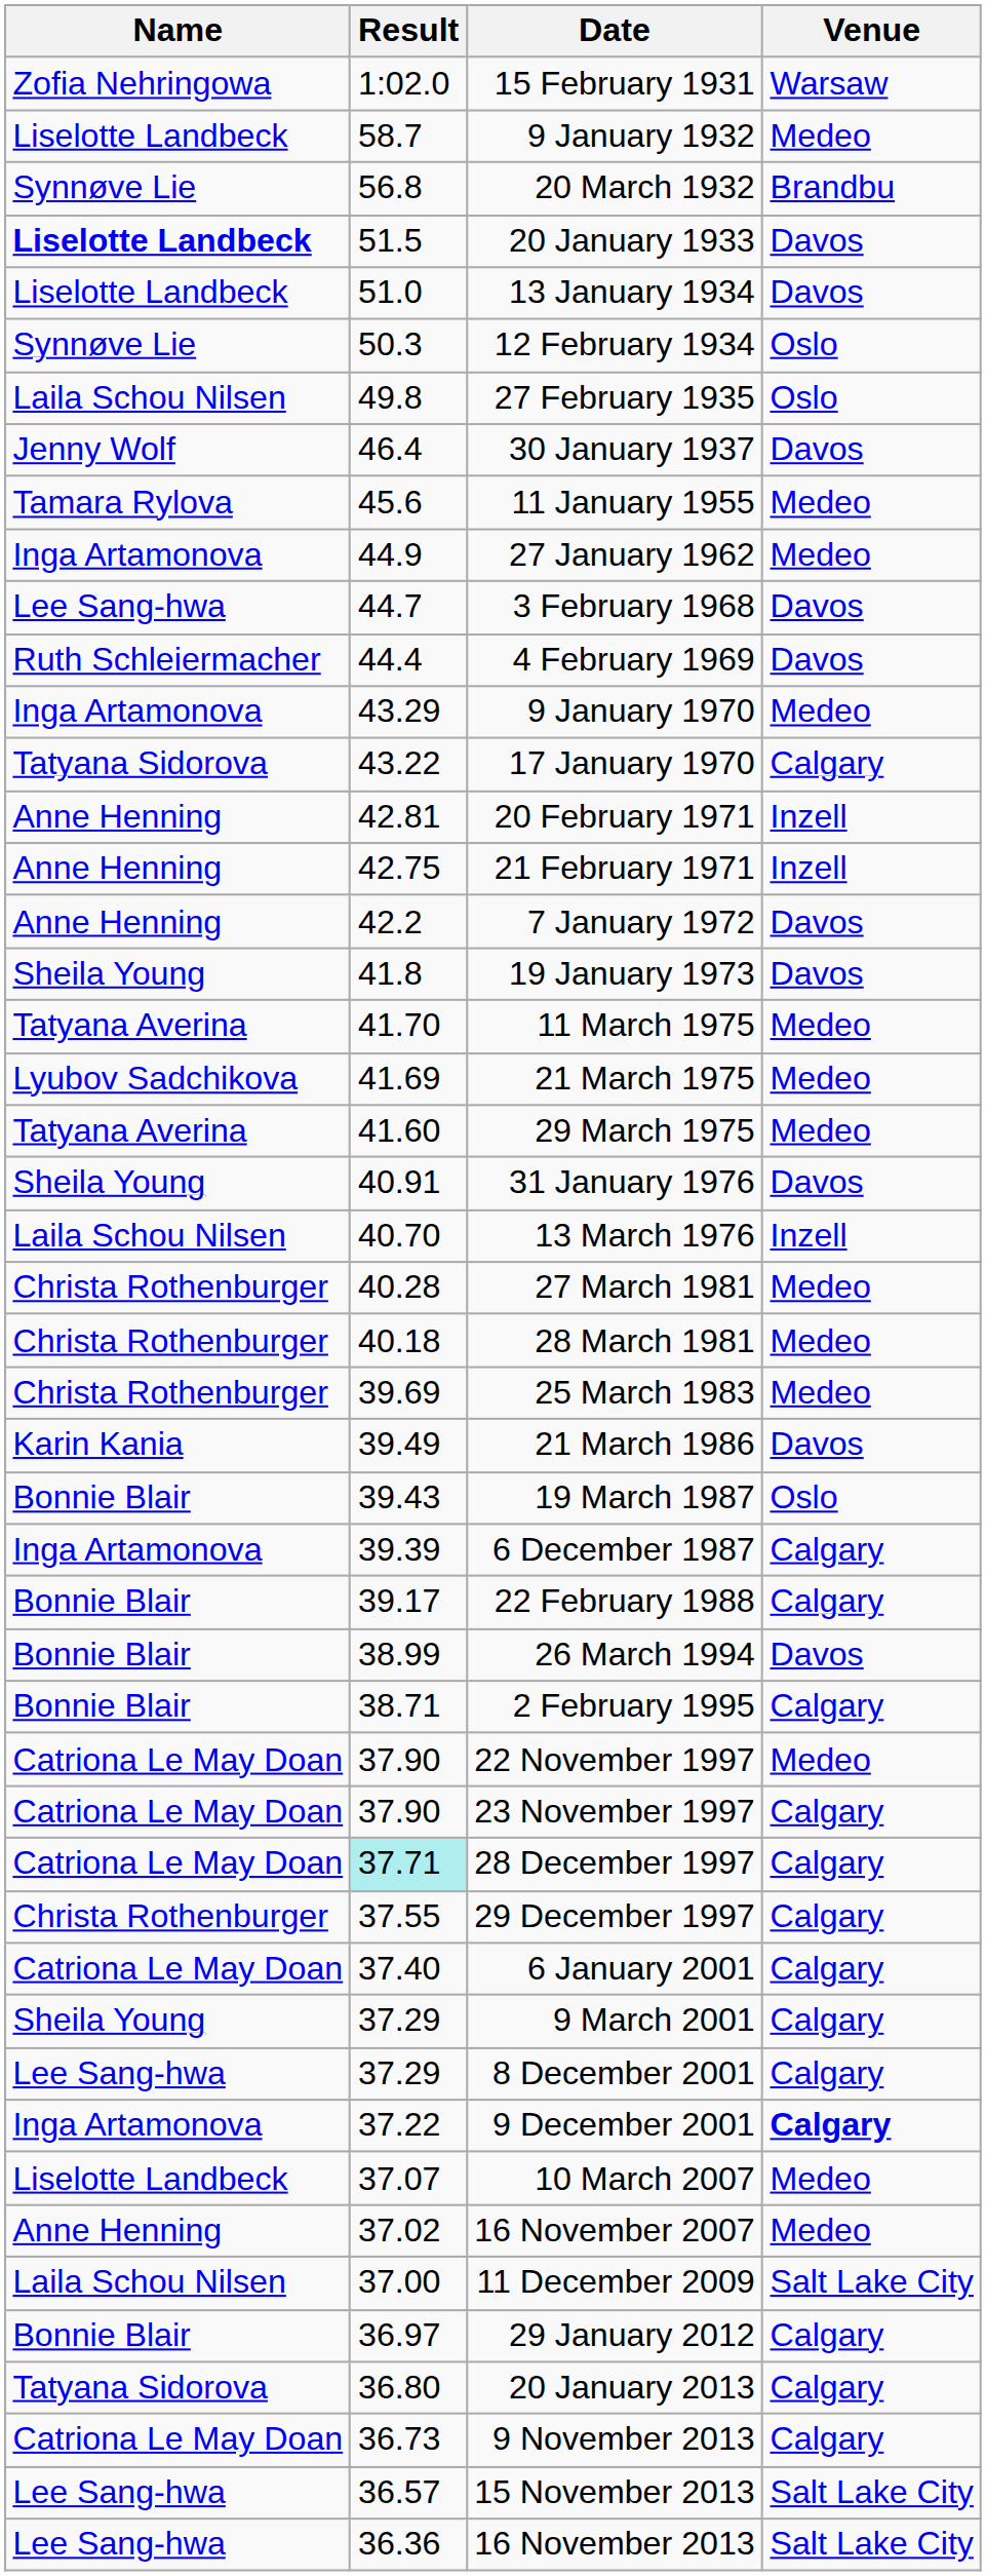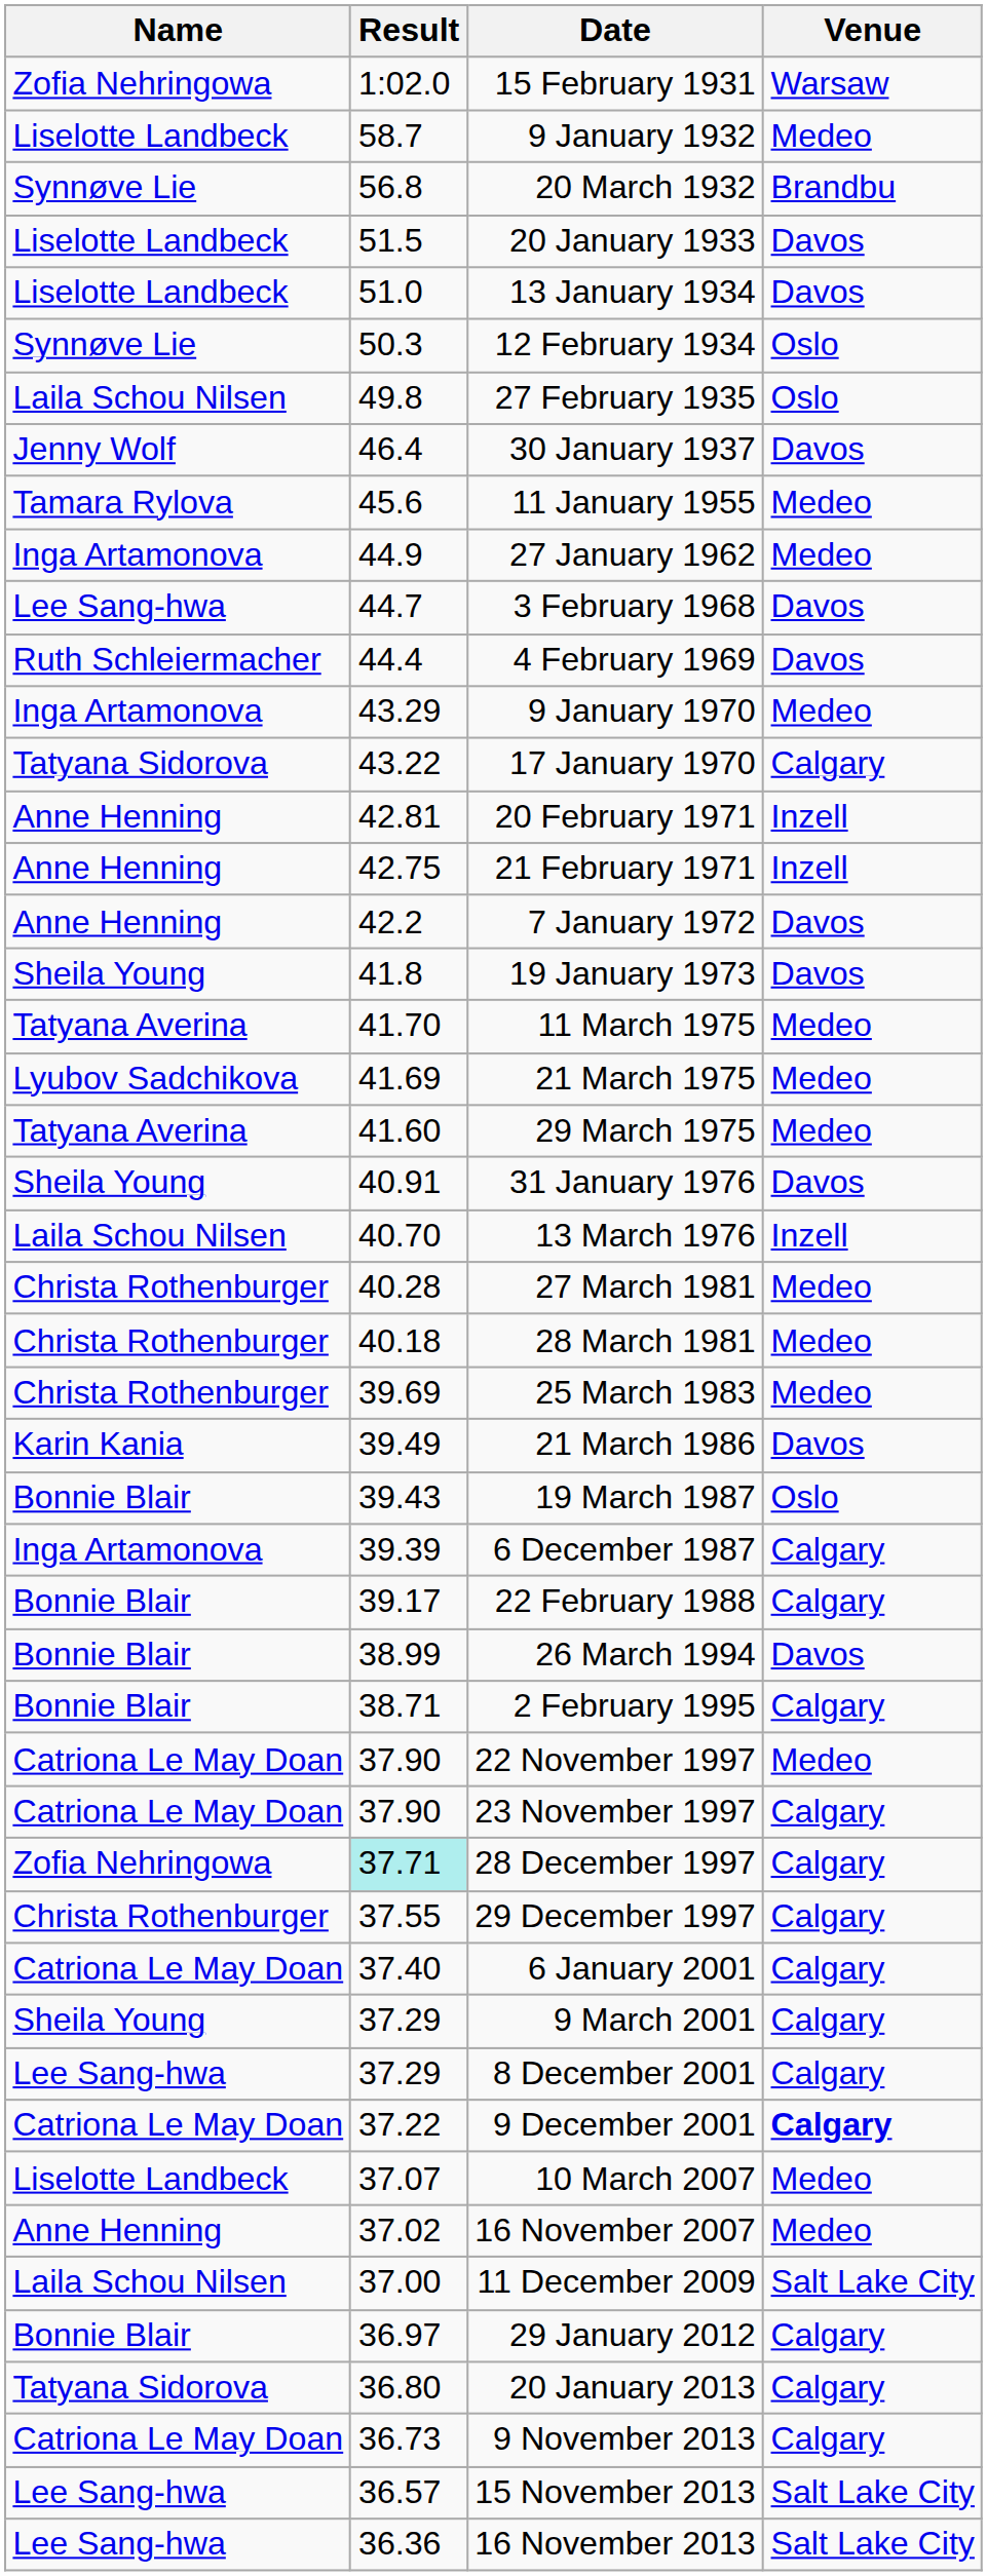 <table class="wikitable">
 <tr align="left">
 <th>Name</th>
 <th>Result</th>
 <th>Date</th>
 <th>Venue</th>
 </tr>
 <tr>
 <td> <a href='#'>Zofia Nehringowa</a></td>
 <td>1:02.0</td>
 <td align="right">15 February 1931</td>
 <td><a href='#'>Warsaw</a></td>
 </tr>
 <tr>
 <td> <a href='#'>Liselotte Landbeck</a></td>
 <td>58.7</td>
 <td align="right">9 January 1932</td>
 <td><a href='#'>Medeo</a></td>
 </tr>
 <tr>
 <td> <a href='#'>Synnøve Lie</a></td>
 <td>56.8</td>
 <td align="right">20 March 1932</td>
 <td><a href='#'>Brandbu</a></td>
 </tr>
 <tr>
-<td><strong> <a href='#'>Liselotte Landbeck</a></strong></td>
+<td> <a href='#'>Liselotte Landbeck</a></td>
 <td>51.5</td>
 <td align="right">20 January 1933</td>
 <td><a href='#'>Davos</a></td>
 </tr>
 <tr>
 <td> <a href='#'>Liselotte Landbeck</a></td>
 <td>51.0</td>
 <td align="right">13 January 1934</td>
 <td><a href='#'>Davos</a></td>
 </tr>
 <tr>
 <td> <a href='#'>Synnøve Lie</a></td>
 <td>50.3</td>
 <td align="right">12 February 1934</td>
 <td><a href='#'>Oslo</a></td>
 </tr>
 <tr>
 <td> <a href='#'>Laila Schou Nilsen</a></td>
 <td>49.8</td>
 <td align="right">27 February 1935</td>
 <td><a href='#'>Oslo</a></td>
 </tr>
 <tr>
 <td> <a href='#'>Jenny Wolf</a></td>
 <td>46.4</td>
 <td align="right">30 January 1937</td>
 <td><a href='#'>Davos</a></td>
 </tr>
 <tr>
 <td> <a href='#'>Tamara Rylova</a></td>
 <td>45.6</td>
 <td align="right">11 January 1955</td>
 <td><a href='#'>Medeo</a></td>
 </tr>
 <tr>
 <td> <a href='#'>Inga Artamonova</a></td>
 <td>44.9</td>
 <td align="right">27 January 1962</td>
 <td><a href='#'>Medeo</a></td>
 </tr>
 <tr>
 <td> <a href='#'>Lee Sang-hwa</a></td>
 <td>44.7</td>
 <td align="right">3 February 1968</td>
 <td><a href='#'>Davos</a></td>
 </tr>
 <tr>
 <td> <a href='#'>Ruth Schleiermacher</a></td>
 <td>44.4</td>
 <td align="right">4 February 1969</td>
 <td><a href='#'>Davos</a></td>
 </tr>
 <tr>
 <td> <a href='#'>Inga Artamonova</a></td>
 <td>43.29</td>
 <td align="right">9 January 1970</td>
 <td><a href='#'>Medeo</a></td>
 </tr>
 <tr>
 <td> <a href='#'>Tatyana Sidorova</a></td>
 <td>43.22</td>
 <td align="right">17 January 1970</td>
 <td><a href='#'>Calgary</a></td>
 </tr>
 <tr>
 <td> <a href='#'>Anne Henning</a></td>
 <td>42.81</td>
 <td align="right">20 February 1971</td>
 <td><a href='#'>Inzell</a></td>
 </tr>
 <tr>
 <td> <a href='#'>Anne Henning</a></td>
 <td>42.75</td>
 <td align="right">21 February 1971</td>
 <td><a href='#'>Inzell</a></td>
 </tr>
 <tr>
 <td> <a href='#'>Anne Henning</a></td>
 <td>42.2</td>
 <td align="right">7 January 1972</td>
 <td><a href='#'>Davos</a></td>
 </tr>
 <tr>
 <td> <a href='#'>Sheila Young</a></td>
 <td>41.8</td>
 <td align="right">19 January 1973</td>
 <td><a href='#'>Davos</a></td>
 </tr>
 <tr>
 <td> <a href='#'>Tatyana Averina</a></td>
 <td>41.70</td>
 <td align="right">11 March 1975</td>
 <td><a href='#'>Medeo</a></td>
 </tr>
 <tr>
 <td> <a href='#'>Lyubov Sadchikova</a></td>
 <td>41.69</td>
 <td align="right">21 March 1975</td>
 <td><a href='#'>Medeo</a></td>
 </tr>
 <tr>
 <td> <a href='#'>Tatyana Averina</a></td>
 <td>41.60</td>
 <td align="right">29 March 1975</td>
 <td><a href='#'>Medeo</a></td>
 </tr>
 <tr>
 <td> <a href='#'>Sheila Young</a></td>
 <td>40.91</td>
 <td align="right">31 January 1976</td>
 <td><a href='#'>Davos</a></td>
 </tr>
 <tr>
 <td> <a href='#'>Laila Schou Nilsen</a></td>
 <td>40.70</td>
 <td align="right">13 March 1976</td>
 <td><a href='#'>Inzell</a></td>
 </tr>
 <tr>
 <td> <a href='#'>Christa Rothenburger</a></td>
 <td>40.28</td>
 <td align="right">27 March 1981</td>
 <td><a href='#'>Medeo</a></td>
 </tr>
 <tr>
 <td> <a href='#'>Christa Rothenburger</a></td>
 <td>40.18</td>
 <td align="right">28 March 1981</td>
 <td><a href='#'>Medeo</a></td>
 </tr>
 <tr>
 <td> <a href='#'>Christa Rothenburger</a></td>
 <td>39.69</td>
 <td align="right">25 March 1983</td>
 <td><a href='#'>Medeo</a></td>
 </tr>
 <tr>
 <td> <a href='#'>Karin Kania</a></td>
 <td>39.49</td>
 <td align="right">21 March 1986</td>
 <td><a href='#'>Davos</a></td>
 </tr>
 <tr>
 <td> <a href='#'>Bonnie Blair</a></td>
 <td>39.43</td>
 <td align="right">19 March 1987</td>
 <td><a href='#'>Oslo</a></td>
 </tr>
 <tr>
 <td> <a href='#'>Inga Artamonova</a></td>
 <td>39.39</td>
 <td align="right">6 December 1987</td>
 <td><a href='#'>Calgary</a></td>
 </tr>
 <tr>
 <td> <a href='#'>Bonnie Blair</a></td>
 <td>39.17</td>
 <td align="right">22 February 1988</td>
 <td><a href='#'>Calgary</a></td>
 </tr>
 <tr>
 <td> <a href='#'>Bonnie Blair</a></td>
 <td>38.99</td>
 <td align="right">26 March 1994</td>
 <td><a href='#'>Davos</a></td>
 </tr>
 <tr>
 <td> <a href='#'>Bonnie Blair</a></td>
 <td>38.71</td>
 <td align="right">2 February 1995</td>
 <td><a href='#'>Calgary</a></td>
 </tr>
 <tr>
 <td> <a href='#'>Catriona Le May Doan</a></td>
 <td>37.90</td>
 <td align="right">22 November 1997</td>
 <td><a href='#'>Medeo</a></td>
 </tr>
 <tr>
 <td> <a href='#'>Catriona Le May Doan</a></td>
 <td>37.90</td>
 <td align="right">23 November 1997</td>
 <td><a href='#'>Calgary</a></td>
 </tr>
 <tr>
-<td> <a href='#'>Catriona Le May Doan</a></td>
+<td> <a href='#'>Zofia Nehringowa</a></td>
 <td style="background: paleturquoise;">37.71</td>
 <td align="right">28 December 1997</td>
 <td><a href='#'>Calgary</a></td>
 </tr>
 <tr>
 <td> <a href='#'>Christa Rothenburger</a></td>
 <td>37.55</td>
 <td align="right">29 December 1997</td>
 <td><a href='#'>Calgary</a></td>
 </tr>
 <tr>
 <td> <a href='#'>Catriona Le May Doan</a></td>
 <td>37.40</td>
 <td align="right">6 January 2001</td>
 <td><a href='#'>Calgary</a></td>
 </tr>
 <tr>
 <td> <a href='#'>Sheila Young</a></td>
 <td>37.29</td>
 <td align="right">9 March 2001</td>
 <td><a href='#'>Calgary</a></td>
 </tr>
 <tr>
 <td> <a href='#'>Lee Sang-hwa</a></td>
 <td>37.29</td>
 <td align="right">8 December 2001</td>
 <td><a href='#'>Calgary</a></td>
 </tr>
 <tr>
-<td> <a href='#'>Inga Artamonova</a></td>
+<td> <a href='#'>Catriona Le May Doan</a></td>
 <td>37.22</td>
 <td align="right">9 December 2001</td>
 <td><strong><a href='#'>Calgary</a></strong></td>
 </tr>
 <tr>
 <td> <a href='#'>Liselotte Landbeck</a></td>
 <td>37.07</td>
 <td align="right">10 March 2007</td>
 <td><a href='#'>Medeo</a></td>
 </tr>
 <tr>
 <td> <a href='#'>Anne Henning</a></td>
 <td>37.02</td>
 <td align="right">16 November 2007</td>
 <td><a href='#'>Medeo</a></td>
 </tr>
 <tr>
 <td> <a href='#'>Laila Schou Nilsen</a></td>
 <td>37.00</td>
 <td align="right">11 December 2009</td>
 <td><a href='#'>Salt Lake City</a></td>
 </tr>
 <tr>
 <td> <a href='#'>Bonnie Blair</a></td>
 <td>36.97</td>
 <td align="right">29 January 2012</td>
 <td><a href='#'>Calgary</a></td>
 </tr>
 <tr>
 <td> <a href='#'>Tatyana Sidorova</a></td>
 <td>36.80</td>
 <td align="right">20 January 2013</td>
 <td><a href='#'>Calgary</a></td>
 </tr>
 <tr>
 <td> <a href='#'>Catriona Le May Doan</a></td>
 <td>36.73</td>
 <td align="right">9 November 2013</td>
 <td><a href='#'>Calgary</a></td>
 </tr>
 <tr>
 <td> <a href='#'>Lee Sang-hwa</a></td>
 <td>36.57</td>
 <td align="right">15 November 2013</td>
 <td><a href='#'>Salt Lake City</a></td>
 </tr>
 <tr>
 <td> <a href='#'>Lee Sang-hwa</a></td>
 <td>36.36</td>
 <td align="right">16 November 2013</td>
 <td><a href='#'>Salt Lake City</a></td>
 </tr>
 </table>
